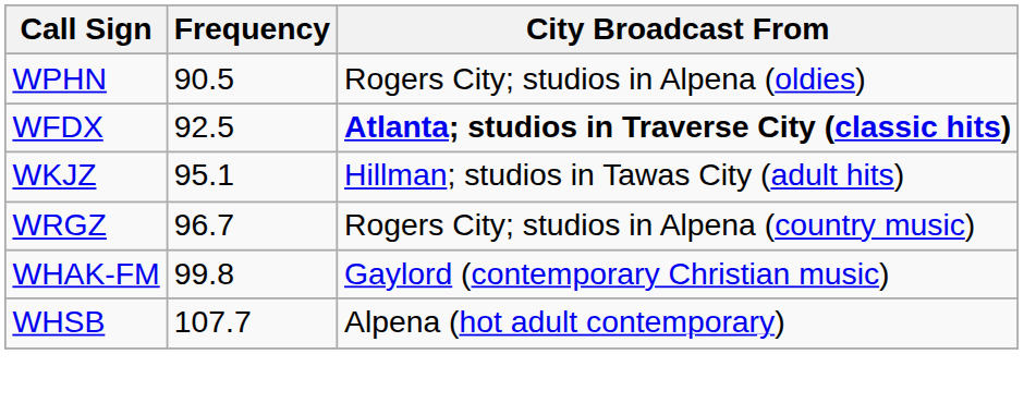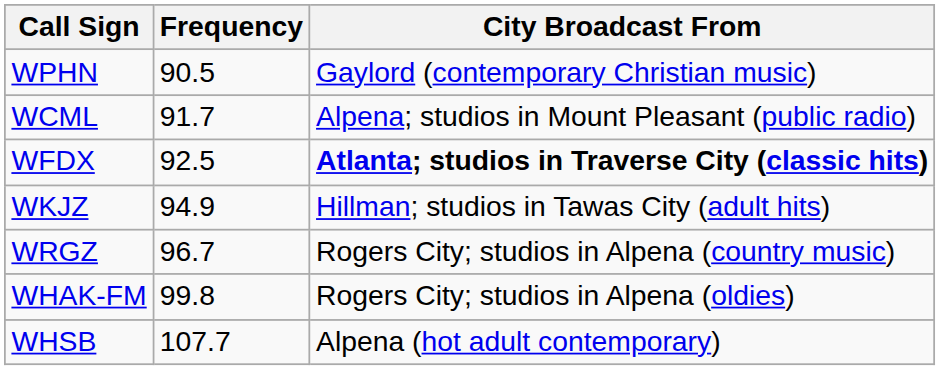 <table class="wikitable" border="1">
 <tr>
 <th>Call Sign</th>
 <th>Frequency</th>
 <th>City Broadcast From</th>
 </tr>
 <tr>
 <td><a href='#'>WPHN</a></td>
 <td>90.5</td>
-<td>Rogers City; studios in Alpena (<a href='#'>oldies</a>)</td>
+<td><a href='#'>Gaylord</a> (<a href='#'>contemporary Christian music</a>)</td>
+</tr>
+<tr>
+<td><a href='#'>WCML</a></td>
+<td>91.7</td>
+<td><a href='#'>Alpena</a>; studios in Mount Pleasant (<a href='#'>public radio</a>)</td>
 </tr>
 <tr>
 <td><a href='#'>WFDX</a></td>
 <td>92.5</td>
 <td><strong><a href='#'>Atlanta</a>; studios in Traverse City (<a href='#'>classic hits</a>)</strong></td>
 </tr>
 <tr>
 <td><a href='#'>WKJZ</a></td>
-<td>95.1</td>
+<td>94.9</td>
 <td><a href='#'>Hillman</a>; studios in Tawas City (<a href='#'>adult hits</a>)</td>
 </tr>
 <tr>
 <td><a href='#'>WRGZ</a></td>
 <td>96.7</td>
 <td>Rogers City; studios in Alpena (<a href='#'>country music</a>)</td>
 </tr>
 <tr>
 <td><a href='#'>WHAK-FM</a></td>
 <td>99.8</td>
-<td><a href='#'>Gaylord</a> (<a href='#'>contemporary Christian music</a>)</td>
+<td>Rogers City; studios in Alpena (<a href='#'>oldies</a>)</td>
 </tr>
 <tr>
 <td><a href='#'>WHSB</a></td>
 <td>107.7</td>
 <td>Alpena (<a href='#'>hot adult contemporary</a>)</td>
 </tr>
 </table>
